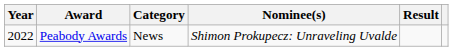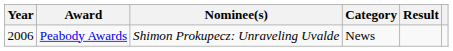 <table class="wikitable plainrowheaders sortable">
 <tr>
 <th scope="col">Year</th>
 <th scope="col">Award</th>
+<th scope="col">Nominee(s)</th>
 <th scope="col">Category</th>
-<th scope="col">Nominee(s)</th>
 <th scope="col">Result</th>
 <th scope="col" class="unsortable"></th>
 </tr>
 <tr>
-<td>2022</td>
+<td>2006</td>
 <td><a href='#'>Peabody Awards</a></td>
+<td><em>Shimon Prokupecz: Unraveling Uvalde</em></td>
 <td>News</td>
-<td><em>Shimon Prokupecz: Unraveling Uvalde</em></td>
 <td></td>
 <td></td>
 </tr>
 </table>
